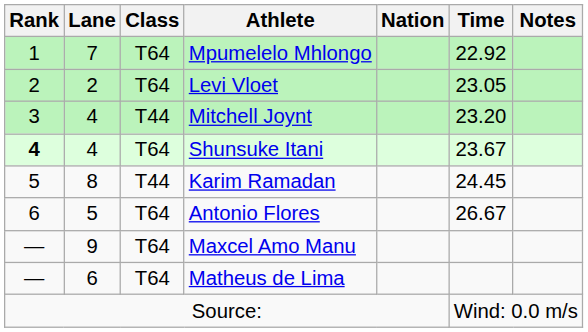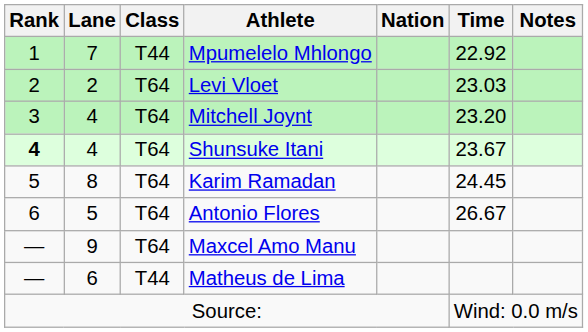 <table class="wikitable sortable" style="text-align:center;">
 <tr>
 <th scope="col">Rank</th>
 <th scope="col">Lane</th>
 <th scope="col">Class</th>
 <th scope="col">Athlete</th>
 <th scope="col">Nation</th>
 <th scope="col">Time</th>
 <th scope="col">Notes</th>
 </tr>
 <tr bgcolor=bbf3bb>
 <td>1</td>
 <td>7</td>
-<td>T64</td>
+<td>T44</td>
 <td align=left><a href='#'>Mpumelelo Mhlongo</a></td>
 <td align=left></td>
 <td>22.92</td>
 <td></td>
 </tr>
 <tr bgcolor=bbf3bb>
 <td>2</td>
 <td>2</td>
 <td>T64</td>
 <td align=left><a href='#'>Levi Vloet</a></td>
 <td align=left></td>
-<td>23.05</td>
+<td>23.03</td>
 <td></td>
 </tr>
 <tr bgcolor=bbf3bb>
 <td>3</td>
 <td>4</td>
-<td>T44</td>
+<td>T64</td>
 <td align=left><a href='#'>Mitchell Joynt</a></td>
 <td align=left></td>
 <td>23.20</td>
 <td></td>
 </tr>
 <tr bgcolor=ddffdd>
 <td><strong>4</strong></td>
 <td>4</td>
 <td>T64</td>
 <td align=left><a href='#'>Shunsuke Itani</a></td>
 <td align=left></td>
 <td>23.67</td>
 <td></td>
 </tr>
 <tr>
 <td>5</td>
 <td>8</td>
-<td>T44</td>
+<td>T64</td>
 <td align=left><a href='#'>Karim Ramadan</a></td>
 <td align=left></td>
 <td>24.45</td>
 <td></td>
 </tr>
 <tr>
 <td>6</td>
 <td>5</td>
 <td>T64</td>
 <td align=left><a href='#'>Antonio Flores</a></td>
 <td align=left></td>
 <td>26.67</td>
 <td></td>
 </tr>
 <tr>
 <td>—</td>
 <td>9</td>
 <td>T64</td>
 <td align=left><a href='#'>Maxcel Amo Manu</a></td>
 <td align=left></td>
 <td></td>
 <td></td>
 </tr>
 <tr>
 <td>—</td>
 <td>6</td>
-<td>T64</td>
+<td>T44</td>
 <td align=left><a href='#'>Matheus de Lima</a></td>
 <td align=left></td>
 <td></td>
 <td></td>
 </tr>
 <tr class="sortbottom">
 <td colspan=5>Source:</td>
 <td colspan="2" style="text-align:left;">Wind: 0.0 m/s</td>
 </tr>
 </table>
